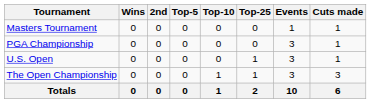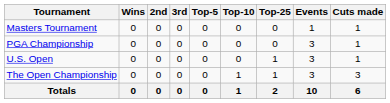 <table class=wikitable style=text-align:center>
 <tr>
 <th>Tournament</th>
 <th>Wins</th>
 <th>2nd</th>
+<th>3rd</th>
 <th>Top-5</th>
 <th>Top-10</th>
 <th>Top-25</th>
 <th>Events</th>
 <th>Cuts made</th>
 </tr>
 <tr>
 <td align=left><a href='#'>Masters Tournament</a></td>
+<td>0</td>
 <td>0</td>
 <td>0</td>
 <td>0</td>
 <td>0</td>
 <td>0</td>
 <td>1</td>
 <td>1</td>
 </tr>
 <tr>
 <td align=left><a href='#'>PGA Championship</a></td>
 <td>0</td>
 <td>0</td>
 <td>0</td>
 <td>0</td>
 <td>0</td>
+<td>0</td>
 <td>3</td>
 <td>1</td>
 </tr>
 <tr>
 <td align=left><a href='#'>U.S. Open</a></td>
+<td>0</td>
 <td>0</td>
 <td>0</td>
 <td>0</td>
 <td>0</td>
 <td>1</td>
 <td>3</td>
 <td>1</td>
 </tr>
 <tr>
 <td align=left><a href='#'>The Open Championship</a></td>
 <td>0</td>
 <td>0</td>
 <td>0</td>
+<td>0</td>
 <td>1</td>
 <td>1</td>
 <td>3</td>
 <td>3</td>
 </tr>
 <tr>
 <th>Totals</th>
 <th>0</th>
 <th>0</th>
 <th>0</th>
+<th>0</th>
 <th>1</th>
 <th>2</th>
 <th>10</th>
 <th>6</th>
 </tr>
 </table>
